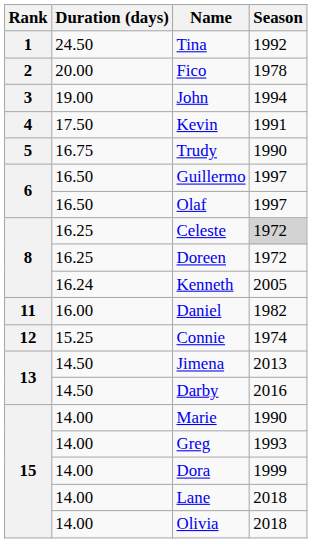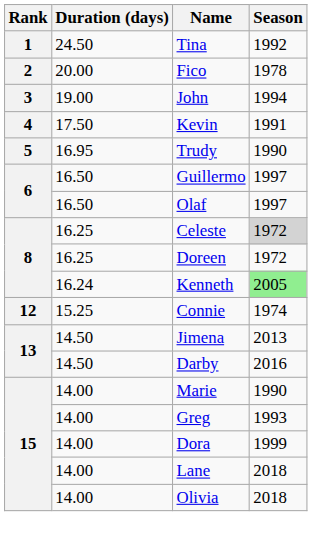 <table class="wikitable plainrowheaders">
 <tr>
 <th scope="col">Rank</th>
 <th scope="col">Duration (days)</th>
 <th scope="col">Name</th>
 <th scope="col">Season</th>
 </tr>
 <tr>
 <th>1</th>
 <td scope="row">24.50</td>
 <td><a href='#'>Tina</a></td>
 <td>1992</td>
 </tr>
 <tr>
 <th>2</th>
 <td scope="row">20.00</td>
 <td><a href='#'>Fico</a></td>
 <td>1978</td>
 </tr>
 <tr>
 <th>3</th>
 <td scope="row">19.00</td>
 <td><a href='#'>John</a></td>
 <td>1994</td>
 </tr>
 <tr>
 <th>4</th>
 <td scope="row">17.50</td>
 <td><a href='#'>Kevin</a></td>
 <td>1991</td>
 </tr>
 <tr>
 <th>5</th>
-<td scope="row">16.75</td>
+<td scope="row">16.95</td>
 <td><a href='#'>Trudy</a></td>
 <td>1990</td>
 </tr>
 <tr>
 <th rowspan=2>6</th>
 <td>16.50</td>
 <td><a href='#'>Guillermo</a></td>
 <td>1997</td>
 </tr>
 <tr>
 <td>16.50</td>
 <td><a href='#'>Olaf</a></td>
 <td>1997</td>
 </tr>
 <tr>
 <th rowspan=3>8</th>
 <td>16.25</td>
 <td><a href='#'>Celeste</a></td>
 <td style="background: lightgrey;">1972</td>
 </tr>
 <tr>
 <td>16.25</td>
 <td><a href='#'>Doreen</a></td>
 <td>1972</td>
 </tr>
 <tr>
 <td>16.24</td>
 <td><a href='#'>Kenneth</a></td>
-<td>2005</td>
-</tr>
-<tr>
-<th>11</th>
-<td scope="row">16.00</td>
-<td><a href='#'>Daniel</a></td>
-<td>1982</td>
+<td style="background: lightgreen;">2005</td>
 </tr>
 <tr>
 <th>12</th>
 <td scope="row">15.25</td>
 <td><a href='#'>Connie</a></td>
 <td>1974</td>
 </tr>
 <tr>
 <th rowspan=2>13</th>
 <td>14.50</td>
 <td><a href='#'>Jimena</a></td>
 <td>2013</td>
 </tr>
 <tr>
 <td>14.50</td>
 <td><a href='#'>Darby</a></td>
 <td>2016</td>
 </tr>
 <tr>
 <th rowspan=5>15</th>
 <td>14.00</td>
 <td><a href='#'>Marie</a></td>
 <td>1990</td>
 </tr>
 <tr>
 <td>14.00</td>
 <td><a href='#'>Greg</a></td>
 <td>1993</td>
 </tr>
 <tr>
 <td>14.00</td>
 <td><a href='#'>Dora</a></td>
 <td>1999</td>
 </tr>
 <tr>
 <td>14.00</td>
 <td><a href='#'>Lane</a></td>
 <td>2018</td>
 </tr>
 <tr>
 <td>14.00</td>
 <td><a href='#'>Olivia</a></td>
 <td>2018</td>
 </tr>
 </table>
